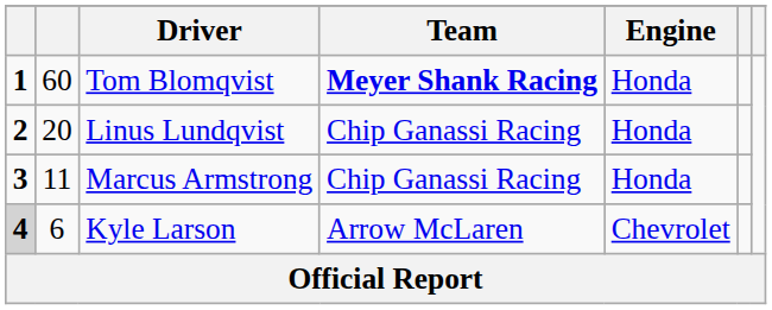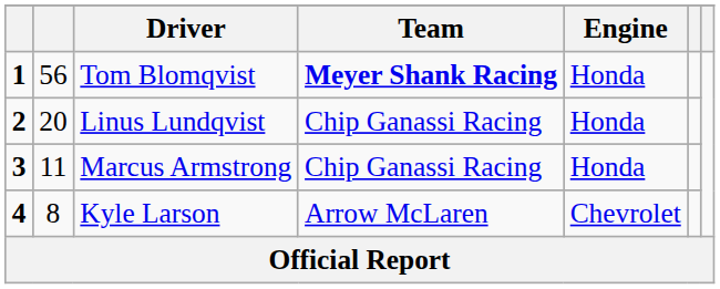 <table class="wikitable" style="font-size:95%;">
 <tr>
 </tr>
 <tr>
 <th></th>
 <th></th>
 <th>Driver</th>
 <th>Team</th>
 <th>Engine</th>
 <th></th>
 <th></th>
 </tr>
 <tr>
 <td style="text-align:center;"><strong>1</strong></td>
-<td style="text-align:center;">60</td>
+<td style="text-align:center;">56</td>
 <td> <a href='#'>Tom Blomqvist</a> </td>
 <td><strong><a href='#'>Meyer Shank Racing</a></strong></td>
 <td><a href='#'>Honda</a></td>
 <td></td>
 </tr>
 <tr>
 <td style="text-align:center;"><strong>2</strong></td>
 <td style="text-align:center;">20</td>
 <td> <a href='#'>Linus Lundqvist</a> </td>
 <td><a href='#'>Chip Ganassi Racing</a></td>
 <td><a href='#'>Honda</a></td>
 <td></td>
 </tr>
 <tr>
 <td style="text-align:center;"><strong>3</strong></td>
 <td style="text-align:center;">11</td>
 <td> <a href='#'>Marcus Armstrong</a> </td>
 <td><a href='#'>Chip Ganassi Racing</a></td>
 <td><a href='#'>Honda</a></td>
 <td></td>
 </tr>
 <tr>
-<td style="background: lightgrey; text-align:center;"><strong>4</strong></td>
-<td style="text-align:center;">6</td>
+<td style="text-align:center;"><strong>4</strong></td>
+<td style="text-align:center;">8</td>
 <td> <a href='#'>Kyle Larson</a> </td>
 <td><a href='#'>Arrow McLaren</a></td>
 <td><a href='#'>Chevrolet</a></td>
 <td></td>
 </tr>
 <tr>
 <th colspan=7>Official Report</th>
 </tr>
 </table>
